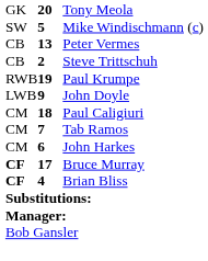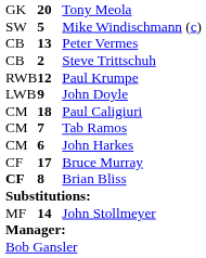 <table cellspacing="0" cellpadding="0" style="font-size:90%; margin:0.2em auto;">
 <tr>
 <th width="25"></th>
 <th width="25"></th>
 </tr>
 <tr>
 <td>GK</td>
 <td><strong>20</strong></td>
 <td><a href='#'>Tony Meola</a></td>
 </tr>
 <tr>
 <td>SW</td>
 <td><strong>5</strong></td>
 <td><a href='#'>Mike Windischmann</a> (<a href='#'>c</a>)</td>
 </tr>
 <tr>
 <td>CB</td>
 <td><strong>13</strong></td>
 <td><a href='#'>Peter Vermes</a></td>
 </tr>
 <tr>
 <td>CB</td>
 <td><strong>2</strong></td>
 <td><a href='#'>Steve Trittschuh</a></td>
 </tr>
 <tr>
 <td>RWB</td>
-<td><strong>19</strong></td>
+<td><strong>12</strong></td>
 <td><a href='#'>Paul Krumpe</a></td>
 <td></td>
 <td></td>
 </tr>
 <tr>
 <td>LWB</td>
 <td><strong>9</strong></td>
 <td><a href='#'>John Doyle</a></td>
 </tr>
 <tr>
 <td>CM</td>
 <td><strong>18</strong></td>
 <td><a href='#'>Paul Caligiuri</a></td>
 </tr>
 <tr>
 <td>CM</td>
 <td><strong>7</strong></td>
 <td><a href='#'>Tab Ramos</a></td>
 </tr>
 <tr>
 <td>CM</td>
 <td><strong>6</strong></td>
 <td><a href='#'>John Harkes</a></td>
 </tr>
 <tr>
-<td><strong>CF</strong></td>
+<td>CF</td>
 <td><strong>17</strong></td>
 <td><a href='#'>Bruce Murray</a></td>
 </tr>
 <tr>
 <td><strong>CF</strong></td>
-<td><strong>4</strong></td>
+<td><strong>8</strong></td>
 <td><a href='#'>Brian Bliss</a></td>
 </tr>
 <tr>
 <td colspan=4><strong>Substitutions:</strong></td>
+</tr>
+<tr>
+<td>MF</td>
+<td><strong>14</strong></td>
+<td><a href='#'>John Stollmeyer</a></td>
+<td></td>
+<td></td>
 </tr>
 <tr>
 <td colspan=4><strong>Manager:</strong></td>
 </tr>
 <tr>
 <td colspan="4"><a href='#'>Bob Gansler</a></td>
 </tr>
 </table>
